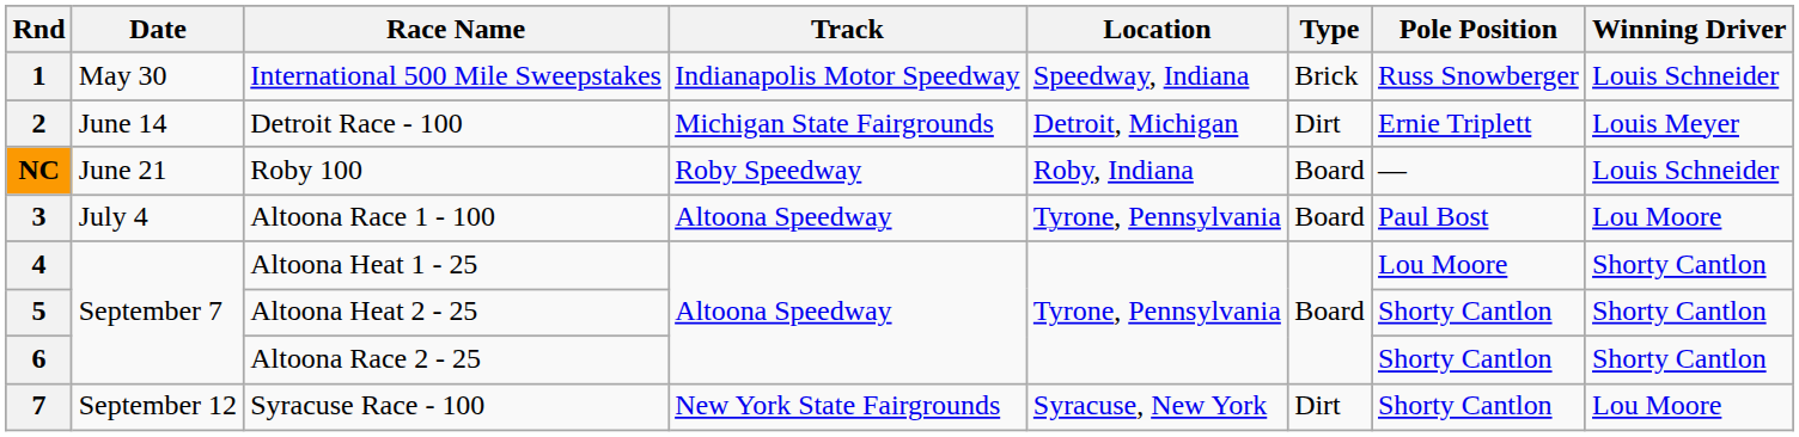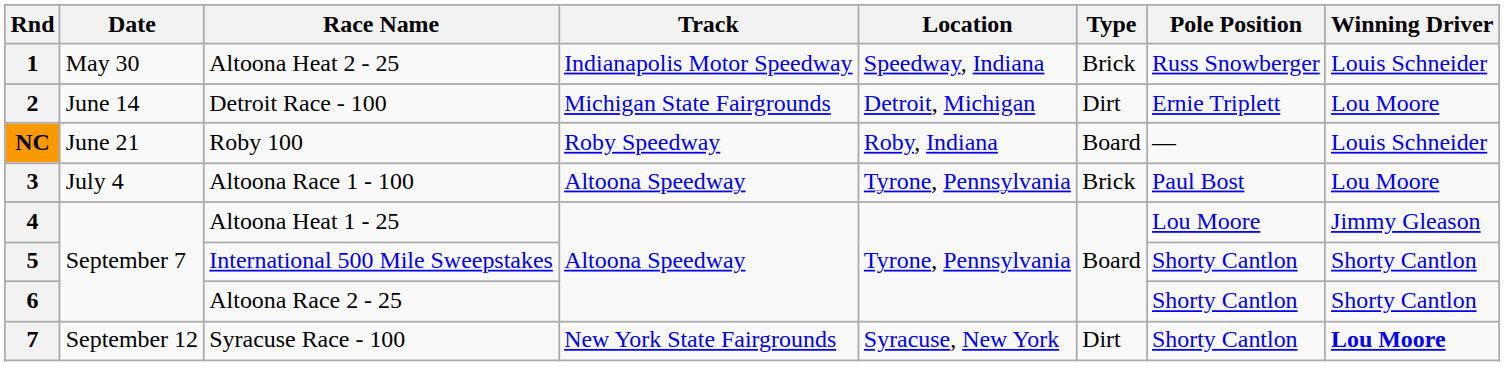 <table class="wikitable" style="font-size:85%">
 <tr>
 <th>Rnd</th>
 <th>Date</th>
 <th>Race Name</th>
 <th>Track</th>
 <th>Location</th>
 <th>Type</th>
 <th>Pole Position</th>
 <th>Winning Driver</th>
 </tr>
 <tr>
 <th>1</th>
 <td>May 30</td>
-<td> <a href='#'>International 500 Mile Sweepstakes</a></td>
+<td> Altoona Heat 2 - 25</td>
 <td><a href='#'>Indianapolis Motor Speedway</a></td>
 <td><a href='#'>Speedway</a>, <a href='#'>Indiana</a></td>
 <td>Brick</td>
 <td> <a href='#'>Russ Snowberger</a></td>
 <td> <a href='#'>Louis Schneider</a></td>
 </tr>
 <tr>
 <th>2</th>
 <td>June 14</td>
 <td> Detroit Race - 100</td>
 <td><a href='#'>Michigan State Fairgrounds</a></td>
 <td><a href='#'>Detroit</a>, <a href='#'>Michigan</a></td>
 <td>Dirt</td>
 <td> <a href='#'>Ernie Triplett</a></td>
-<td> <a href='#'>Louis Meyer</a></td>
+<td> <a href='#'>Lou Moore</a></td>
 </tr>
 <tr>
 <th style="background:#fb9902; text-align:center;"><strong>NC</strong></th>
 <td>June 21</td>
 <td> Roby 100</td>
 <td><a href='#'>Roby Speedway</a></td>
 <td><a href='#'>Roby</a>, <a href='#'>Indiana</a></td>
 <td>Board</td>
 <td>—</td>
 <td> <a href='#'>Louis Schneider</a></td>
 </tr>
 <tr>
 <th>3</th>
 <td>July 4</td>
 <td> Altoona Race 1 - 100</td>
 <td><a href='#'>Altoona Speedway</a></td>
 <td><a href='#'>Tyrone</a>, <a href='#'>Pennsylvania</a></td>
-<td>Board</td>
+<td>Brick</td>
 <td> <a href='#'>Paul Bost</a></td>
 <td> <a href='#'>Lou Moore</a></td>
 </tr>
 <tr>
 <th>4</th>
 <td rowspan=3>September 7</td>
 <td> Altoona Heat 1 - 25</td>
 <td rowspan=3><a href='#'>Altoona Speedway</a></td>
 <td rowspan=3><a href='#'>Tyrone</a>, <a href='#'>Pennsylvania</a></td>
 <td rowspan=3>Board</td>
 <td> <a href='#'>Lou Moore</a></td>
-<td> <a href='#'>Shorty Cantlon</a></td>
+<td> <a href='#'>Jimmy Gleason</a></td>
 </tr>
 <tr>
 <th>5</th>
-<td> Altoona Heat 2 - 25</td>
+<td> <a href='#'>International 500 Mile Sweepstakes</a></td>
 <td> <a href='#'>Shorty Cantlon</a></td>
 <td> <a href='#'>Shorty Cantlon</a></td>
 </tr>
 <tr>
 <th>6</th>
 <td> Altoona Race 2 - 25</td>
 <td> <a href='#'>Shorty Cantlon</a></td>
 <td> <a href='#'>Shorty Cantlon</a></td>
 </tr>
 <tr>
 <th>7</th>
 <td>September 12</td>
 <td> Syracuse Race - 100</td>
 <td><a href='#'>New York State Fairgrounds</a></td>
 <td><a href='#'>Syracuse</a>, <a href='#'>New York</a></td>
 <td>Dirt</td>
 <td> <a href='#'>Shorty Cantlon</a></td>
-<td> <a href='#'>Lou Moore</a></td>
+<td><strong> <a href='#'>Lou Moore</a></strong></td>
 </tr>
 </table>
